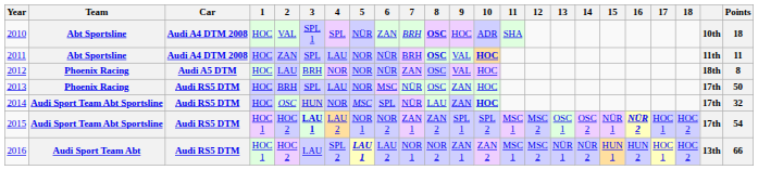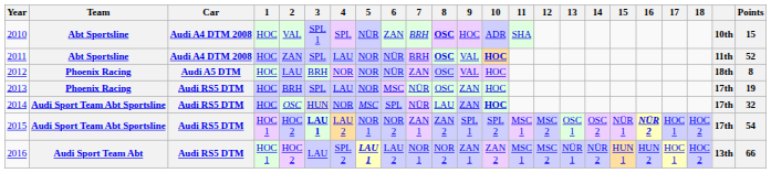 <table class="wikitable" border="1" style="text-align:center; font-size:85%;">
 <tr>
 <th>Year</th>
 <th>Team</th>
 <th>Car</th>
 <th>1</th>
 <th>2</th>
 <th>3</th>
 <th>4</th>
 <th>5</th>
 <th>6</th>
 <th>7</th>
 <th>8</th>
 <th>9</th>
 <th>10</th>
 <th>11</th>
 <th>12</th>
 <th>13</th>
 <th>14</th>
 <th>15</th>
 <th>16</th>
 <th>17</th>
 <th>18</th>
 <th></th>
 <th>Points</th>
 </tr>
 <tr>
 <td><a href='#'>2010</a></td>
 <th nowrap><a href='#'>Abt Sportsline</a></th>
 <th nowrap><a href='#'>Audi A4 DTM 2008</a></th>
 <td style="background:#DFFFDF;"><a href='#'>HOC</a><br></td>
 <td style="background:#DFFFDF;"><a href='#'>VAL</a><br></td>
 <td style="background:#CFCFFF;"><a href='#'>SPL<br>1</a><br></td>
 <td style="background:#EFCFFF;"><a href='#'>SPL</a><br></td>
 <td style="background:#CFCFFF;"><a href='#'>NÜR</a><br></td>
 <td style="background:#DFFFDF;"><a href='#'>ZAN</a><br></td>
 <td style="background:#DFFFDF;"><a href='#'><em>BRH</em></a><br></td>
 <td style="background:#EFCFFF;"><strong><a href='#'>OSC</a><br></strong></td>
 <td style="background:#EFCFFF;"><a href='#'>HOC</a><br></td>
 <td style="background:#CFCFFF;"><a href='#'>ADR</a><br></td>
 <td style="background:#DFFFDF;"><a href='#'>SHA</a><br></td>
 <td></td>
 <td></td>
 <td></td>
 <td></td>
 <td></td>
 <td></td>
 <td></td>
 <th>10th</th>
-<th>18</th>
+<th>15</th>
 </tr>
 <tr>
 <td><a href='#'>2011</a></td>
 <th nowrap><a href='#'>Abt Sportsline</a></th>
 <th nowrap><a href='#'>Audi A4 DTM 2008</a></th>
 <td style="background:#CFCFFF;"><a href='#'>HOC</a><br></td>
 <td style="background:#CFCFFF;"><a href='#'>ZAN</a><br></td>
 <td style="background:#CFCFFF;"><a href='#'>SPL</a><br></td>
 <td style="background:#CFCFFF;"><a href='#'>LAU</a><br></td>
 <td style="background:#CFCFFF;"><a href='#'>NOR</a><br></td>
 <td style="background:#CFCFFF;"><a href='#'>NÜR</a><br></td>
 <td style="background:#EFCFFF;"><a href='#'>BRH</a><br></td>
 <td style="background:#DFFFDF;"><strong><a href='#'>OSC</a></strong><br></td>
 <td style="background:#DFFFDF;"><a href='#'>VAL</a><br></td>
 <td style="background:#FFDF9F;"><strong><a href='#'>HOC</a></strong><br></td>
 <td></td>
 <td></td>
 <td></td>
 <td></td>
 <td></td>
 <td></td>
 <td></td>
 <td></td>
 <th>11th</th>
-<th>11</th>
+<th>52</th>
 </tr>
 <tr>
 <td><a href='#'>2012</a></td>
 <th nowrap><a href='#'>Phoenix Racing</a></th>
 <th nowrap><a href='#'>Audi A5 DTM</a></th>
 <td style="background:#DFFFDF;"><a href='#'>HOC</a><br></td>
 <td style="background:#CFCFFF;"><a href='#'>LAU</a><br></td>
 <td style="background:#DFFFDF;"><a href='#'>BRH</a><br></td>
 <td style="background:#EFCFFF;"><a href='#'>NOR</a><br></td>
 <td style="background:#CFCFFF;"><a href='#'>NOR</a><br></td>
 <td style="background:#CFCFFF;"><a href='#'>NÜR</a><br></td>
 <td style="background:#EFCFFF;"><a href='#'>ZAN</a><br></td>
 <td style="background:#CFCFFF;"><a href='#'>OSC</a><br></td>
 <td style="background:#EFCFFF;"><a href='#'>VAL</a><br></td>
 <td style="background:#EFCFFF;"><a href='#'>HOC</a><br></td>
 <td></td>
 <td></td>
 <td></td>
 <td></td>
 <td></td>
 <td></td>
 <td></td>
 <td></td>
 <th>18th</th>
 <th>8</th>
 </tr>
 <tr>
 <td><a href='#'>2013</a></td>
 <th nowrap><a href='#'>Phoenix Racing</a></th>
 <th nowrap><a href='#'>Audi RS5 DTM</a></th>
 <td style="background:#CFCFFF;"><a href='#'>HOC</a><br></td>
 <td style="background:#CFCFFF;"><a href='#'>BRH</a><br></td>
 <td style="background:#CFCFFF;"><a href='#'>SPL</a><br></td>
 <td style="background:#CFCFFF;"><a href='#'>LAU</a><br></td>
 <td style="background:#CFCFFF;"><a href='#'>NOR</a><br></td>
 <td style="background:#EFCFFF;"><a href='#'>MSC</a><br></td>
 <td style="background:#DFFFDF;"><a href='#'>NÜR</a><br></td>
 <td style="background:#DFFFDF;"><a href='#'>OSC</a><br></td>
 <td style="background:#DFFFDF;"><a href='#'>ZAN</a><br></td>
 <td style="background:#DFFFDF;"><a href='#'>HOC</a><br></td>
 <td></td>
 <td></td>
 <td></td>
 <td></td>
 <td></td>
 <td></td>
 <td></td>
 <td></td>
 <th>17th</th>
-<th>50</th>
+<th>19</th>
 </tr>
 <tr>
 <td><a href='#'>2014</a></td>
 <th nowrap><a href='#'>Audi Sport Team Abt Sportsline</a></th>
 <th nowrap><a href='#'>Audi RS5 DTM</a></th>
 <td style="background:#CFCFFF;"><a href='#'>HOC</a><br></td>
 <td style="background:#DFFFDF;"><em><a href='#'>OSC</a></em><br></td>
 <td style="background:#DFDFDF;"><a href='#'>HUN</a><br></td>
 <td style="background:#CFCFFF;"><a href='#'>NOR</a><br></td>
 <td style="background:#CFCFFF;"><em><a href='#'>MSC</a></em><br></td>
 <td style="background:#CFCFFF;"><a href='#'>SPL</a><br></td>
 <td style="background:#EFCFFF;"><a href='#'>NÜR</a><br></td>
 <td style="background:#DFFFDF;"><a href='#'>LAU</a><br></td>
 <td style="background:#CFCFFF;"><a href='#'>ZAN</a><br></td>
 <td style="background:#DFFFDF;"><strong><a href='#'>HOC</a></strong><br></td>
 <td></td>
 <td></td>
 <td></td>
 <td></td>
 <td></td>
 <td></td>
 <td></td>
 <td></td>
 <th>17th</th>
 <th>32</th>
 </tr>
 <tr>
 <td><a href='#'>2015</a></td>
 <th nowrap><a href='#'>Audi Sport Team Abt Sportsline</a></th>
 <th nowrap><a href='#'>Audi RS5 DTM</a></th>
 <td style="background:#EFCFFF;"><a href='#'>HOC<br>1</a><br></td>
 <td style="background:#CFCFFF;"><a href='#'>HOC<br>2</a><br></td>
 <td style="background:#DFFFDF;"><strong><a href='#'>LAU<br>1</a></strong><br></td>
 <td style="background:#FFDF9F;"><a href='#'>LAU<br>2</a><br></td>
 <td style="background:#CFCFFF;"><a href='#'>NOR<br>1</a><br></td>
 <td style="background:#CFCFFF;"><a href='#'>NOR<br>2</a><br></td>
 <td style="background:#EFCFFF;"><a href='#'>ZAN<br>1</a><br></td>
 <td style="background:#CFCFFF;"><a href='#'>ZAN<br>2</a><br></td>
 <td style="background:#CFCFFF;"><a href='#'>SPL<br>1</a><br></td>
 <td style="background:#CFCFFF;"><a href='#'>SPL<br>2</a><br></td>
 <td style="background:#EFCFFF;"><a href='#'>MSC<br>1</a><br></td>
 <td style="background:#CFCFFF;"><a href='#'>MSC<br>2</a><br></td>
 <td style="background:#DFFFDF;"><a href='#'>OSC<br>1</a><br></td>
 <td style="background:#EFCFFF;"><a href='#'>OSC<br>2</a><br></td>
 <td style="background:#EFCFFF;"><a href='#'>NÜR<br>1</a><br></td>
 <td style="background:#FFFFBF;"><strong><em><a href='#'>NÜR<br>2</a></em></strong><br></td>
 <td style="background:#CFCFFF;"><a href='#'>HOC<br>1</a><br></td>
 <td style="background:#CFCFFF;"><a href='#'>HOC<br>2</a><br></td>
 <th>17th</th>
 <th>54</th>
 </tr>
 <tr>
 <td><a href='#'>2016</a></td>
 <th nowrap><a href='#'>Audi Sport Team Abt</a></th>
 <th nowrap><a href='#'>Audi RS5 DTM</a></th>
 <td style="background:#DFFFDF;"><a href='#'>HOC<br>1</a><br></td>
 <td style="background:#EFCFFF;"><a href='#'>HOC<br>2</a><br></td>
 <td style="background:#CFCFFF;"><a href='#'>LAU</a><br></td>
 <td style="background:#CFCFFF;"><a href='#'>SPL<br>2</a><br></td>
 <td style="background:#FFFFBF;"><strong><em><a href='#'>LAU<br>1</a></em></strong><br></td>
 <td style="background:#CFCFFF;"><a href='#'>LAU<br>2</a><br></td>
 <td style="background:#CFCFFF;"><a href='#'>NOR<br>1</a><br></td>
 <td style="background:#CFCFFF;"><a href='#'>NOR<br>2</a><br></td>
 <td style="background:#CFCFFF;"><a href='#'>ZAN<br>1</a><br></td>
 <td style="background:#EFCFFF;"><a href='#'>ZAN<br>2</a><br></td>
 <td style="background:#CFCFFF;"><a href='#'>MSC<br>1</a><br></td>
 <td style="background:#CFCFFF;"><a href='#'>MSC<br>2</a><br></td>
 <td style="background:#CFCFFF;"><a href='#'>NÜR<br>1</a><br></td>
 <td style="background:#CFCFFF;"><a href='#'>NÜR<br>2</a><br></td>
 <td style="background:#FFDF9F;"><a href='#'>HUN<br>1</a><br></td>
 <td style="background:#CFCFFF;"><a href='#'>HUN<br>2</a><br></td>
 <td style="background:#FFFFBF;"><a href='#'>HOC<br>1</a><br></td>
 <td style="background:#CFCFFF;"><a href='#'>HOC<br>2</a><br></td>
 <th>13th</th>
 <th>66</th>
 </tr>
 </table>
